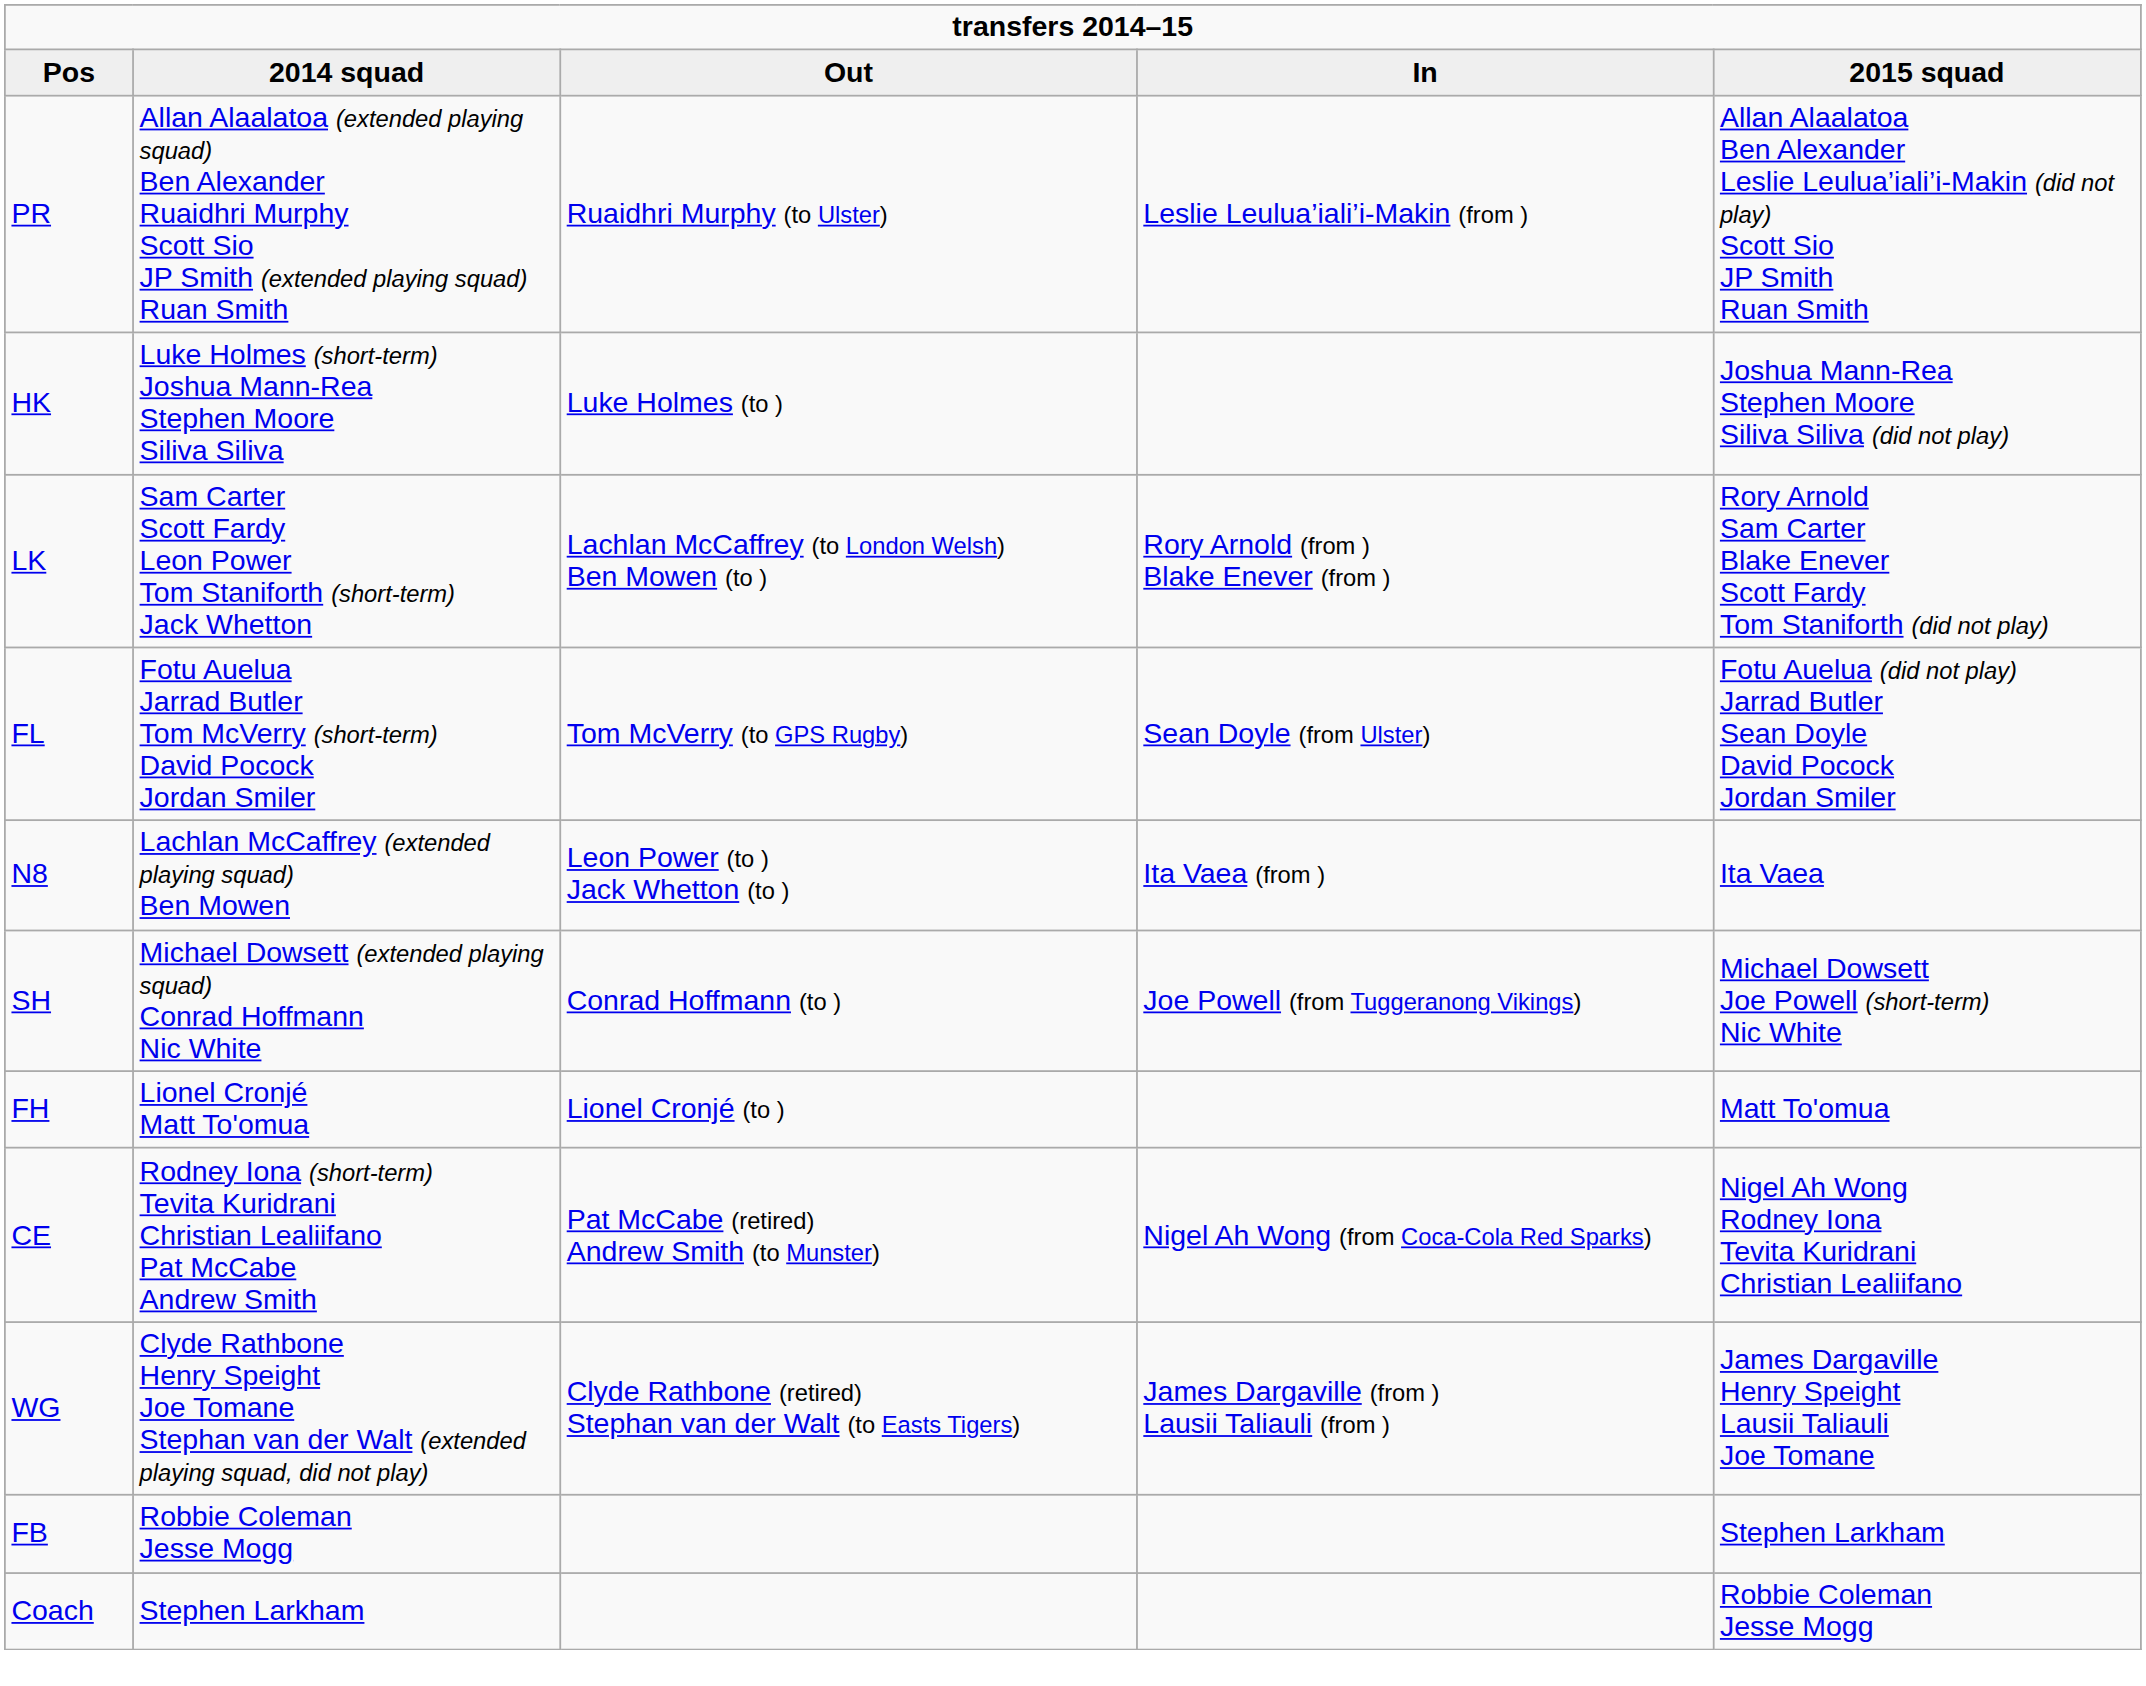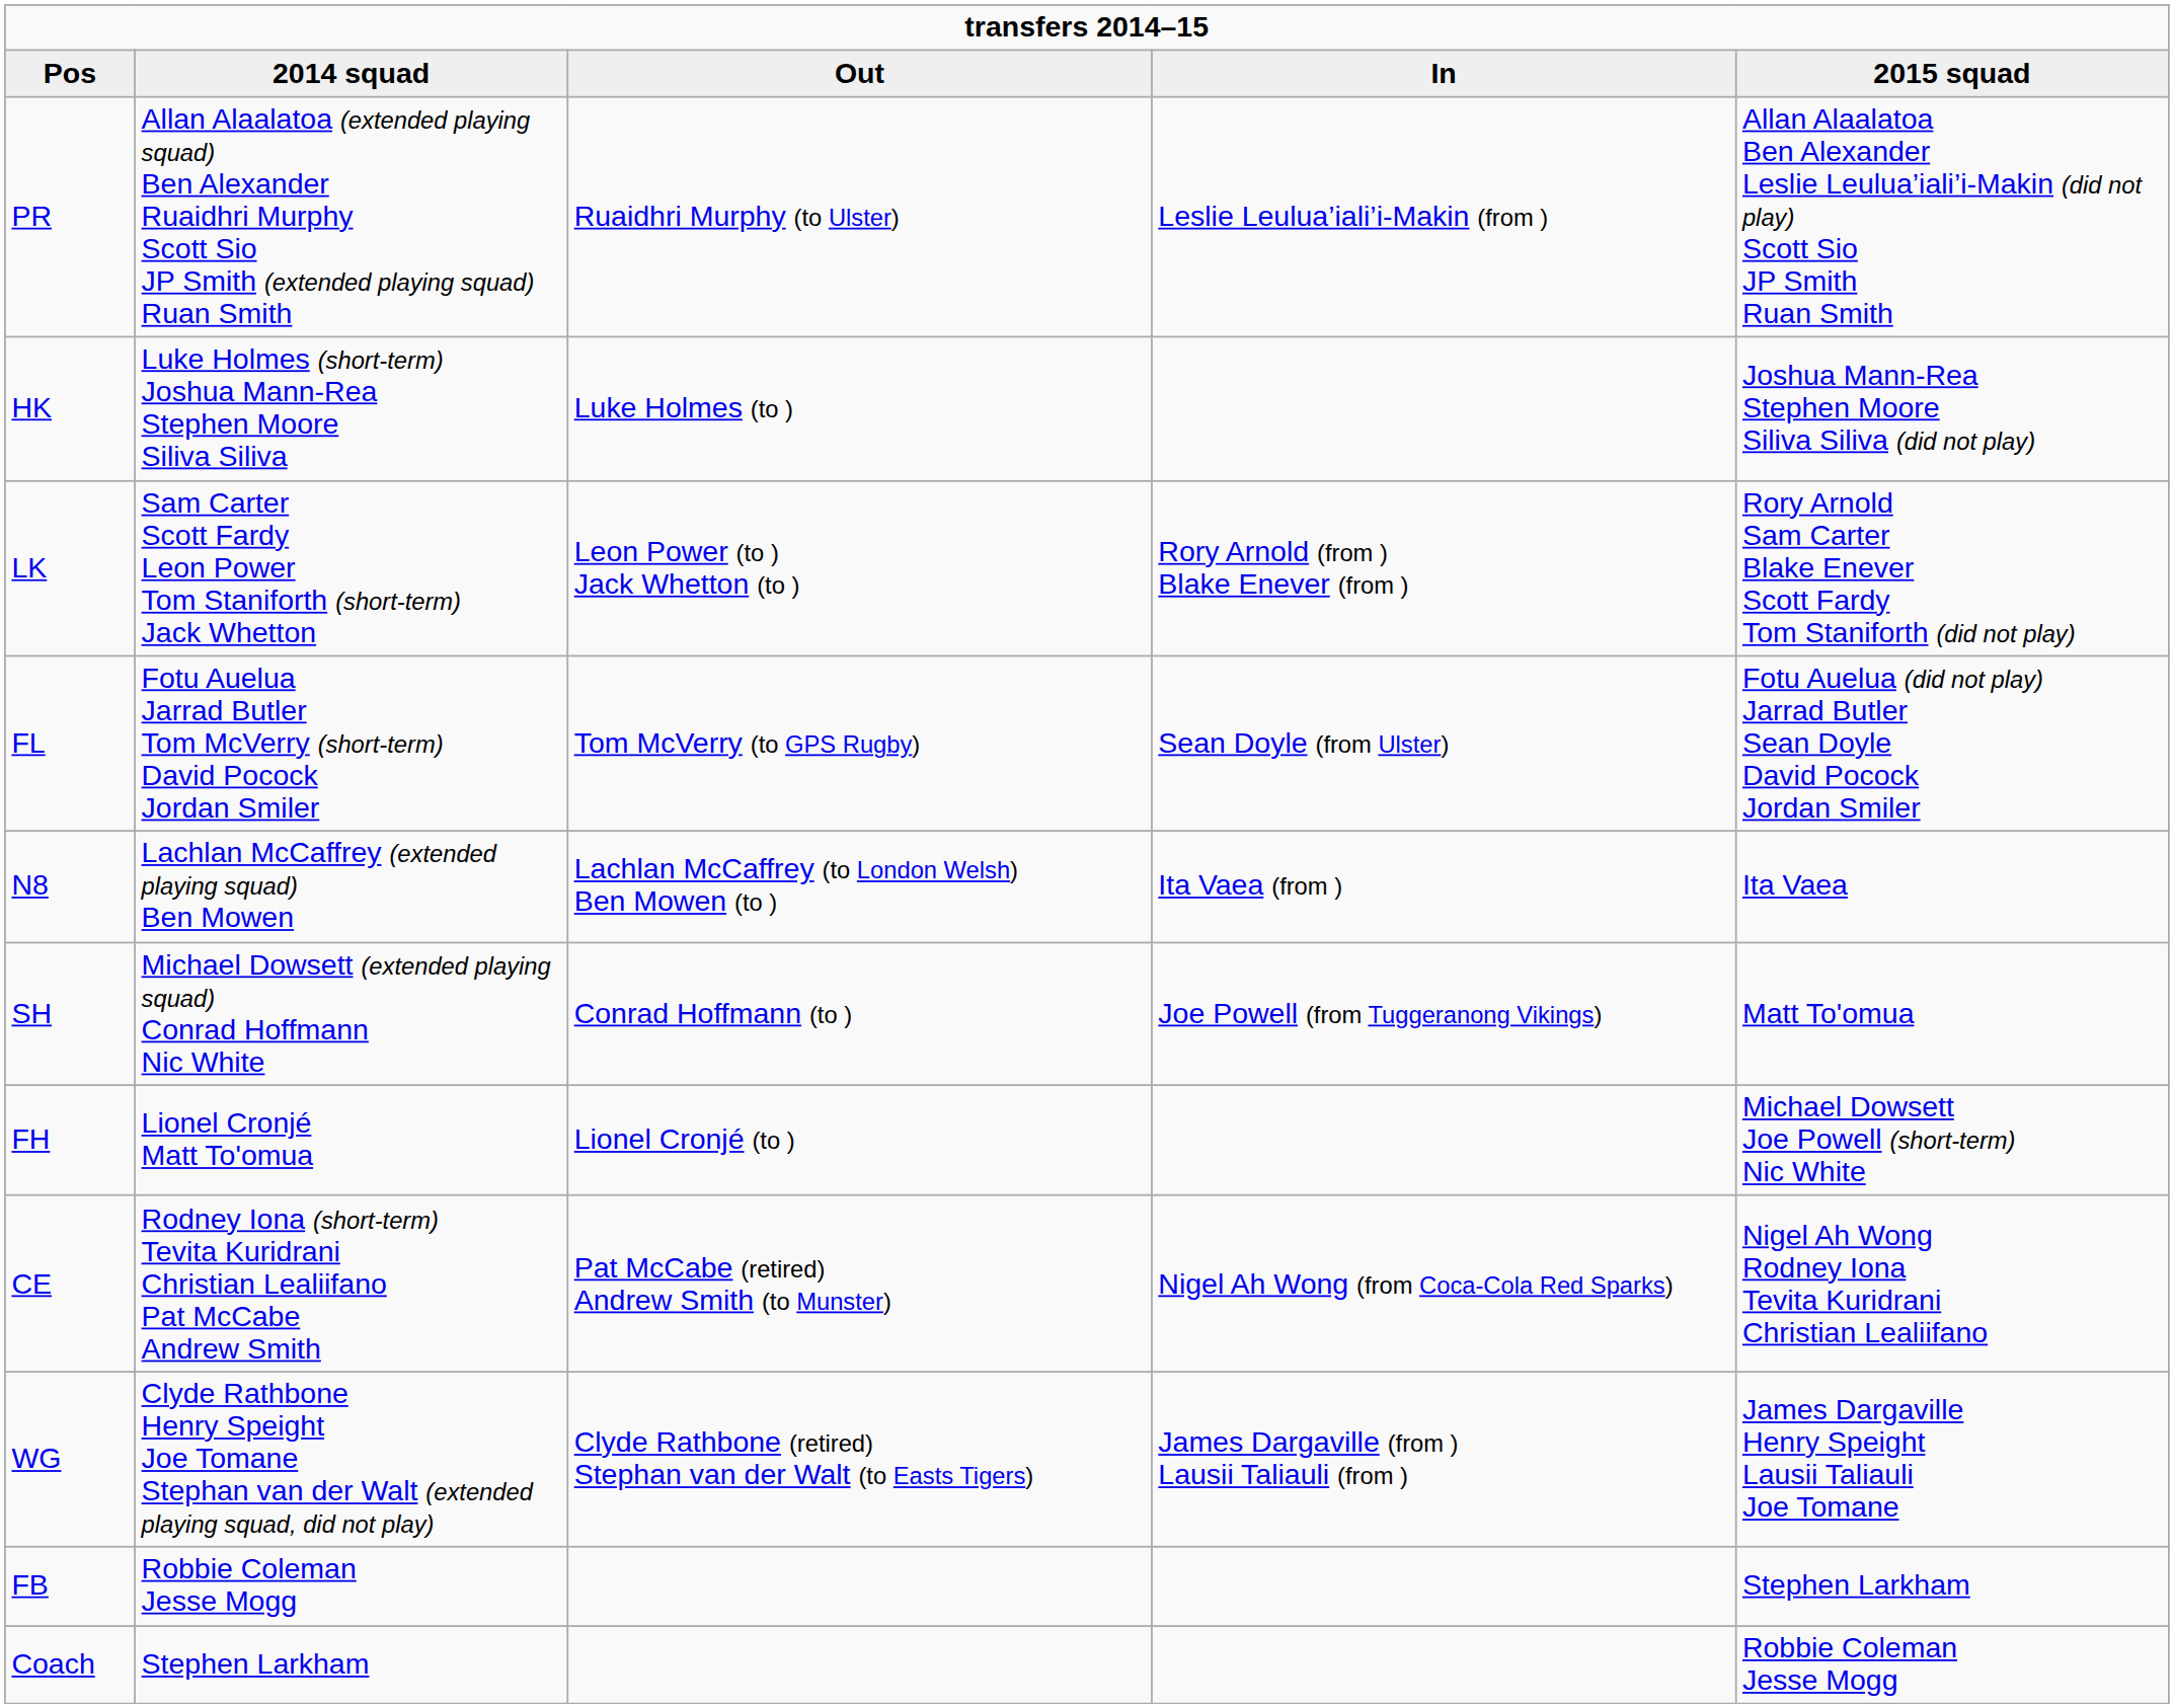 <table class="wikitable" style="text-align: left; width:95%">
 <tr>
 <td colspan="100%" style="text-align:center;"><strong> transfers 2014–15</strong></td>
 </tr>
 <tr>
 <th style="background:#efefef; width:6%;">Pos</th>
 <th style="background:#efefef; width:20%;">2014 squad</th>
 <th style="background:#efefef; width:27%;">Out</th>
 <th style="background:#efefef; width:27%;">In</th>
 <th style="background:#efefef; width:20%;">2015 squad</th>
 </tr>
 <tr>
 <td><a href='#'>PR</a></td>
 <td> <a href='#'>Allan Alaalatoa</a> <small><em>(extended playing squad)</em></small><br><a href='#'>Ben Alexander</a><br><a href='#'>Ruaidhri Murphy</a><br><a href='#'>Scott Sio</a><br><a href='#'>JP Smith</a> <small><em>(extended playing squad)</em></small><br><a href='#'>Ruan Smith</a></td>
 <td>  <a href='#'>Ruaidhri Murphy</a> <small>(to  <a href='#'>Ulster</a>)</small></td>
 <td>  <a href='#'>Leslie Leulua’iali’i-Makin</a> <small>(from )</small></td>
 <td> <a href='#'>Allan Alaalatoa</a><br><a href='#'>Ben Alexander</a><br><a href='#'>Leslie Leulua’iali’i-Makin</a> <small><em>(did not play)</em></small><br><a href='#'>Scott Sio</a><br><a href='#'>JP Smith</a><br><a href='#'>Ruan Smith</a></td>
 </tr>
 <tr>
 <td><a href='#'>HK</a></td>
 <td> <a href='#'>Luke Holmes</a> <small><em>(short-term)</em></small><br><a href='#'>Joshua Mann-Rea</a><br><a href='#'>Stephen Moore</a><br><a href='#'>Siliva Siliva</a></td>
 <td>  <a href='#'>Luke Holmes</a> <small>(to )</small></td>
 <td></td>
 <td> <a href='#'>Joshua Mann-Rea</a><br><a href='#'>Stephen Moore</a><br><a href='#'>Siliva Siliva</a> <small><em>(did not play)</em></small></td>
 </tr>
 <tr>
 <td><a href='#'>LK</a></td>
 <td> <a href='#'>Sam Carter</a><br><a href='#'>Scott Fardy</a><br><a href='#'>Leon Power</a><br><a href='#'>Tom Staniforth</a> <small><em>(short-term)</em></small><br><a href='#'>Jack Whetton</a></td>
-<td>  <a href='#'>Lachlan McCaffrey</a> <small>(to  <a href='#'>London Welsh</a>)</small><br> <a href='#'>Ben Mowen</a> <small>(to )</small></td>
+<td>  <a href='#'>Leon Power</a> <small>(to )</small><br> <a href='#'>Jack Whetton</a> <small>(to )</small></td>
 <td>  <a href='#'>Rory Arnold</a> <small>(from )</small><br> <a href='#'>Blake Enever</a> <small>(from )</small></td>
 <td> <a href='#'>Rory Arnold</a><br><a href='#'>Sam Carter</a><br><a href='#'>Blake Enever</a><br><a href='#'>Scott Fardy</a><br><a href='#'>Tom Staniforth</a> <small><em>(did not play)</em></small></td>
 </tr>
 <tr>
 <td><a href='#'>FL</a></td>
 <td> <a href='#'>Fotu Auelua</a><br><a href='#'>Jarrad Butler</a><br><a href='#'>Tom McVerry</a> <small><em>(short-term)</em></small><br><a href='#'>David Pocock</a><br><a href='#'>Jordan Smiler</a></td>
 <td>  <a href='#'>Tom McVerry</a> <small>(to <a href='#'>GPS Rugby</a>)</small></td>
 <td>  <a href='#'>Sean Doyle</a> <small>(from  <a href='#'>Ulster</a>)</small></td>
 <td> <a href='#'>Fotu Auelua</a> <small><em>(did not play)</em></small><br><a href='#'>Jarrad Butler</a><br><a href='#'>Sean Doyle</a><br><a href='#'>David Pocock</a><br><a href='#'>Jordan Smiler</a></td>
 </tr>
 <tr>
 <td><a href='#'>N8</a></td>
 <td> <a href='#'>Lachlan McCaffrey</a> <small><em>(extended playing squad)</em></small><br><a href='#'>Ben Mowen</a></td>
-<td>  <a href='#'>Leon Power</a> <small>(to )</small><br> <a href='#'>Jack Whetton</a> <small>(to )</small></td>
+<td>  <a href='#'>Lachlan McCaffrey</a> <small>(to  <a href='#'>London Welsh</a>)</small><br> <a href='#'>Ben Mowen</a> <small>(to )</small></td>
 <td>  <a href='#'>Ita Vaea</a> <small>(from )</small></td>
 <td> <a href='#'>Ita Vaea</a></td>
 </tr>
 <tr>
 <td><a href='#'>SH</a></td>
 <td> <a href='#'>Michael Dowsett</a> <small><em>(extended playing squad)</em></small><br><a href='#'>Conrad Hoffmann</a><br><a href='#'>Nic White</a></td>
 <td>  <a href='#'>Conrad Hoffmann</a> <small>(to )</small></td>
 <td>  <a href='#'>Joe Powell</a> <small>(from <a href='#'>Tuggeranong Vikings</a>)</small></td>
-<td> <a href='#'>Michael Dowsett</a><br><a href='#'>Joe Powell</a> <small><em>(short-term)</em></small><br><a href='#'>Nic White</a></td>
+<td> <a href='#'>Matt To'omua</a></td>
 </tr>
 <tr>
 <td><a href='#'>FH</a></td>
 <td> <a href='#'>Lionel Cronjé</a><br><a href='#'>Matt To'omua</a></td>
 <td>  <a href='#'>Lionel Cronjé</a> <small>(to )</small></td>
 <td></td>
-<td> <a href='#'>Matt To'omua</a></td>
+<td> <a href='#'>Michael Dowsett</a><br><a href='#'>Joe Powell</a> <small><em>(short-term)</em></small><br><a href='#'>Nic White</a></td>
 </tr>
 <tr>
 <td><a href='#'>CE</a></td>
 <td> <a href='#'>Rodney Iona</a> <small><em>(short-term)</em></small><br><a href='#'>Tevita Kuridrani</a><br><a href='#'>Christian Lealiifano</a><br><a href='#'>Pat McCabe</a><br><a href='#'>Andrew Smith</a></td>
 <td>  <a href='#'>Pat McCabe</a> <small>(retired)</small><br> <a href='#'>Andrew Smith</a> <small>(to  <a href='#'>Munster</a>)</small></td>
 <td>  <a href='#'>Nigel Ah Wong</a> <small>(from  <a href='#'>Coca-Cola Red Sparks</a>)</small></td>
 <td> <a href='#'>Nigel Ah Wong</a><br><a href='#'>Rodney Iona</a><br><a href='#'>Tevita Kuridrani</a><br><a href='#'>Christian Lealiifano</a></td>
 </tr>
 <tr>
 <td><a href='#'>WG</a></td>
 <td> <a href='#'>Clyde Rathbone</a><br><a href='#'>Henry Speight</a><br><a href='#'>Joe Tomane</a><br><a href='#'>Stephan van der Walt</a> <small><em>(extended playing squad, did not play)</em></small></td>
 <td>  <a href='#'>Clyde Rathbone</a> <small>(retired)</small><br> <a href='#'>Stephan van der Walt</a> <small>(to <a href='#'>Easts Tigers</a>)</small></td>
 <td>  <a href='#'>James Dargaville</a> <small>(from )</small><br> <a href='#'>Lausii Taliauli</a> <small>(from )</small></td>
 <td> <a href='#'>James Dargaville</a><br><a href='#'>Henry Speight</a><br><a href='#'>Lausii Taliauli</a><br><a href='#'>Joe Tomane</a></td>
 </tr>
 <tr>
 <td><a href='#'>FB</a></td>
 <td> <a href='#'>Robbie Coleman</a><br><a href='#'>Jesse Mogg</a></td>
 <td></td>
 <td></td>
 <td> <a href='#'>Stephen Larkham</a></td>
 </tr>
 <tr>
 <td><a href='#'>Coach</a></td>
 <td> <a href='#'>Stephen Larkham</a></td>
 <td></td>
 <td></td>
 <td> <a href='#'>Robbie Coleman</a><br><a href='#'>Jesse Mogg</a></td>
 </tr>
 </table>
